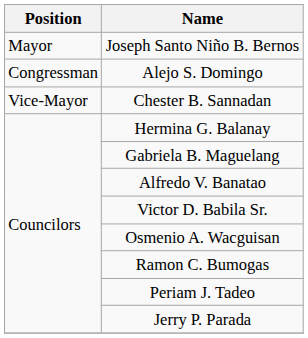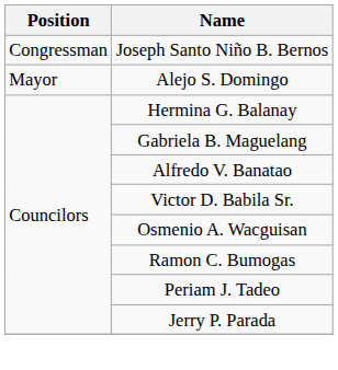 <table class="wikitable" style="line-height:1.20em; font-size:100%;">
 <tr>
 <th>Position</th>
 <th>Name</th>
 </tr>
 <tr>
-<td>Mayor</td>
+<td>Congressman</td>
 <td style="text-align:center;">Joseph Santo Niño B. Bernos</td>
 </tr>
 <tr>
-<td>Congressman</td>
+<td>Mayor</td>
 <td style="text-align:center;">Alejo S. Domingo</td>
-</tr>
-<tr>
-<td>Vice-Mayor</td>
-<td style="text-align:center;">Chester B. Sannadan</td>
 </tr>
 <tr>
 <td rowspan=8>Councilors</td>
 <td style="text-align:center;">Hermina G. Balanay</td>
 </tr>
 <tr>
 <td style="text-align:center;">Gabriela B. Maguelang</td>
 </tr>
 <tr>
 <td style="text-align:center;">Alfredo V. Banatao</td>
 </tr>
 <tr>
 <td style="text-align:center;">Victor D. Babila Sr.</td>
 </tr>
 <tr>
 <td style="text-align:center;">Osmenio A. Wacguisan</td>
 </tr>
 <tr>
 <td style="text-align:center;">Ramon C. Bumogas</td>
 </tr>
 <tr>
 <td style="text-align:center;">Periam J. Tadeo</td>
 </tr>
 <tr>
 <td style="text-align:center;">Jerry P. Parada</td>
 </tr>
 <tr>
 </tr>
 </table>
